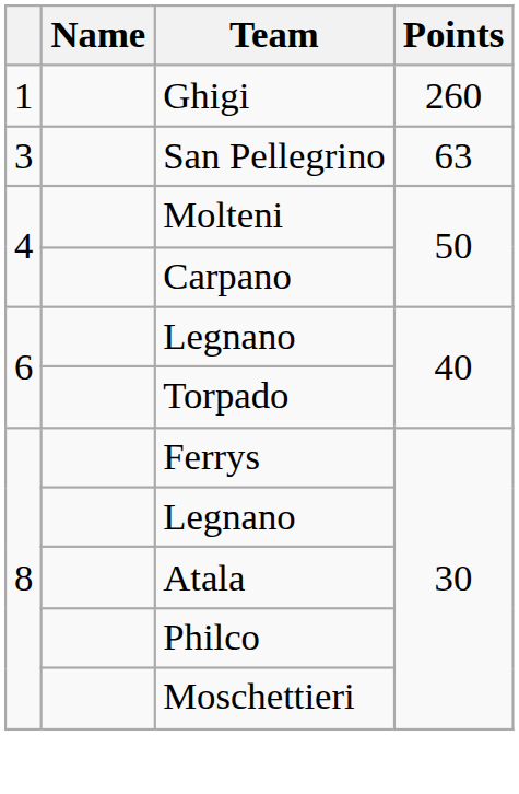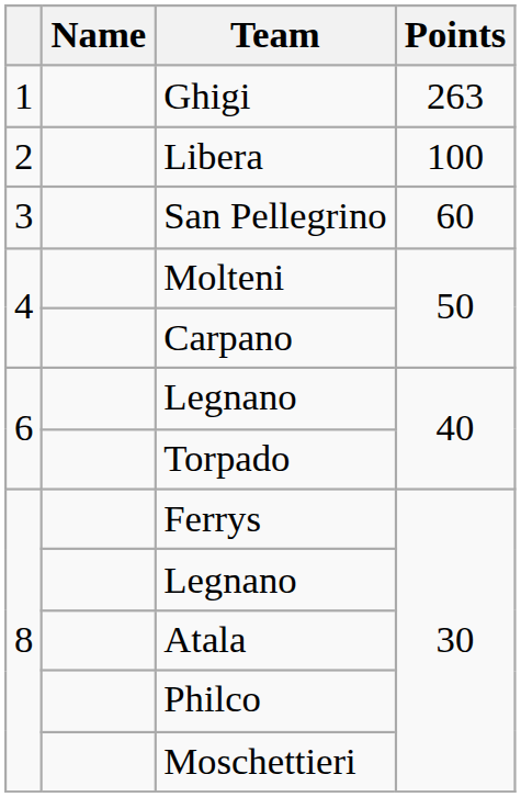 <table class="wikitable">
 <tr>
 <th></th>
 <th>Name</th>
 <th>Team</th>
 <th>Points</th>
 </tr>
 <tr>
 <td style="text-align:center">1</td>
 <td></td>
 <td>Ghigi</td>
-<td style="text-align:center">260</td>
+<td style="text-align:center">263</td>
+</tr>
+<tr>
+<td style="text-align:center">2</td>
+<td></td>
+<td>Libera</td>
+<td style="text-align:center">100</td>
 </tr>
 <tr>
 <td style="text-align:center">3</td>
 <td></td>
 <td>San Pellegrino</td>
-<td style="text-align:center">63</td>
+<td style="text-align:center">60</td>
 </tr>
 <tr>
 <td style="text-align:center" rowspan="2">4</td>
 <td></td>
 <td>Molteni</td>
 <td style="text-align:center" rowspan="2">50</td>
 </tr>
 <tr>
 <td></td>
 <td>Carpano</td>
 </tr>
 <tr>
 <td style="text-align:center" rowspan="2">6</td>
 <td></td>
 <td>Legnano</td>
 <td style="text-align:center" rowspan="2">40</td>
 </tr>
 <tr>
 <td></td>
 <td>Torpado</td>
 </tr>
 <tr>
 <td style="text-align:center" rowspan="5">8</td>
 <td></td>
 <td>Ferrys</td>
 <td style="text-align:center" rowspan="5">30</td>
 </tr>
 <tr>
 <td></td>
 <td>Legnano</td>
 </tr>
 <tr>
 <td></td>
 <td>Atala</td>
 </tr>
 <tr>
 <td></td>
 <td>Philco</td>
 </tr>
 <tr>
 <td></td>
 <td>Moschettieri</td>
 </tr>
 </table>
